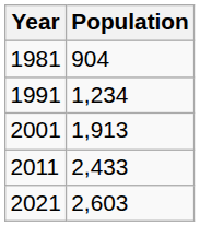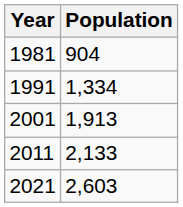 <table class=wikitable>
 <tr>
 <th>Year</th>
 <th>Population</th>
 </tr>
 <tr>
 <td>1981</td>
 <td>904</td>
 </tr>
 <tr>
 <td>1991</td>
-<td>1,234</td>
+<td>1,334</td>
 </tr>
 <tr>
 <td>2001</td>
 <td>1,913</td>
 </tr>
 <tr>
 <td>2011</td>
-<td>2,433</td>
+<td>2,133</td>
 </tr>
 <tr>
 <td>2021</td>
 <td>2,603</td>
 </tr>
 </table>
